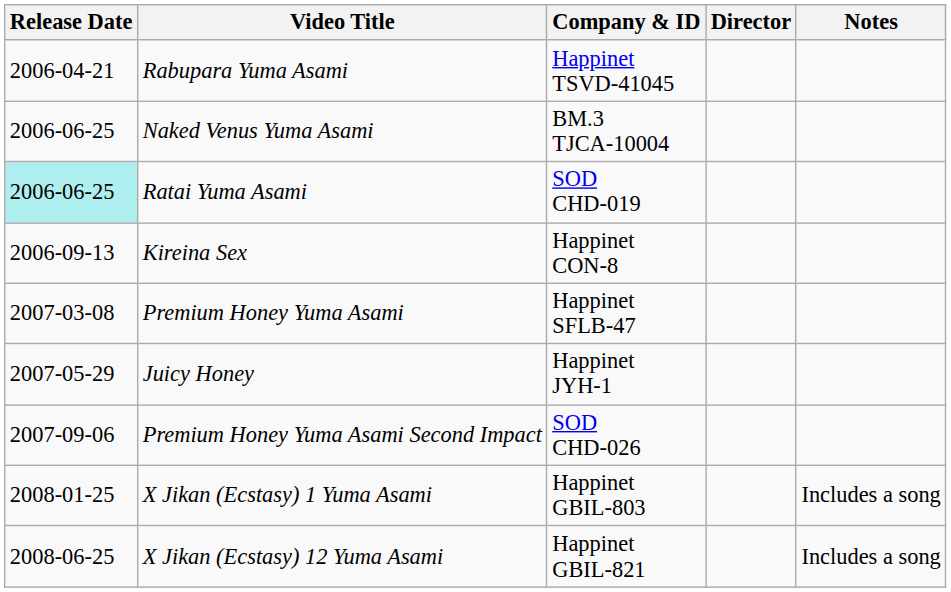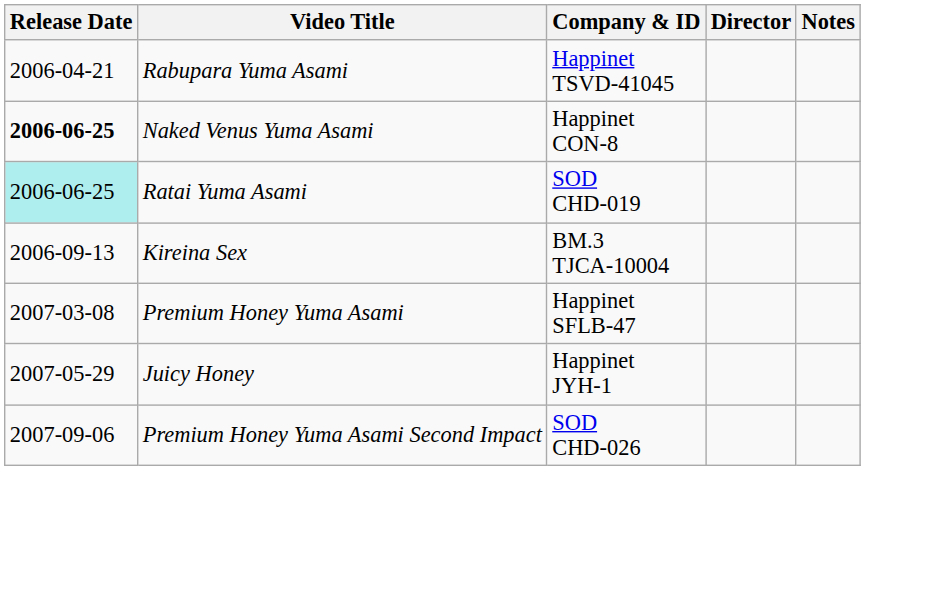 <table class="wikitable sortable">
 <tr>
 <th>Release Date</th>
 <th>Video Title</th>
 <th>Company & ID</th>
 <th>Director</th>
 <th>Notes</th>
 </tr>
 <tr>
 <td>2006-04-21</td>
 <td><em>Rabupara Yuma Asami</em><br></td>
 <td><a href='#'>Happinet</a><br>TSVD-41045</td>
 <td></td>
 <td></td>
 </tr>
 <tr>
-<td>2006-06-25</td>
+<td><strong>2006-06-25</strong></td>
 <td><em>Naked Venus Yuma Asami</em><br></td>
-<td>BM.3<br>TJCA-10004</td>
+<td>Happinet<br>CON-8</td>
 <td></td>
 <td></td>
 </tr>
 <tr>
 <td style="background: paleturquoise;">2006-06-25</td>
 <td><em>Ratai Yuma Asami</em><br></td>
 <td><a href='#'>SOD</a><br>CHD-019</td>
 <td></td>
 <td></td>
 </tr>
 <tr>
 <td>2006-09-13</td>
 <td><em>Kireina Sex</em><br></td>
-<td>Happinet<br>CON-8</td>
+<td>BM.3<br>TJCA-10004</td>
 <td></td>
 <td></td>
 </tr>
 <tr>
 <td>2007-03-08</td>
 <td><em>Premium Honey Yuma Asami</em><br></td>
 <td>Happinet<br>SFLB-47</td>
 <td></td>
 <td></td>
 </tr>
 <tr>
 <td>2007-05-29</td>
 <td><em>Juicy Honey</em><br></td>
 <td>Happinet<br>JYH-1</td>
 <td></td>
 <td></td>
 </tr>
 <tr>
 <td>2007-09-06</td>
 <td><em>Premium Honey Yuma Asami Second Impact</em><br></td>
 <td><a href='#'>SOD</a><br>CHD-026</td>
 <td></td>
 <td></td>
 </tr>
-<tr>
-<td>2008-01-25</td>
-<td><em>X Jikan (Ecstasy) 1 Yuma Asami</em><br></td>
-<td>Happinet<br>GBIL-803</td>
-<td></td>
-<td>Includes a song</td>
-</tr>
-<tr>
-<td>2008-06-25</td>
-<td><em>X Jikan (Ecstasy) 12 Yuma Asami</em><br></td>
-<td>Happinet<br>GBIL-821</td>
-<td></td>
-<td>Includes a song</td>
-</tr>
 </table>
